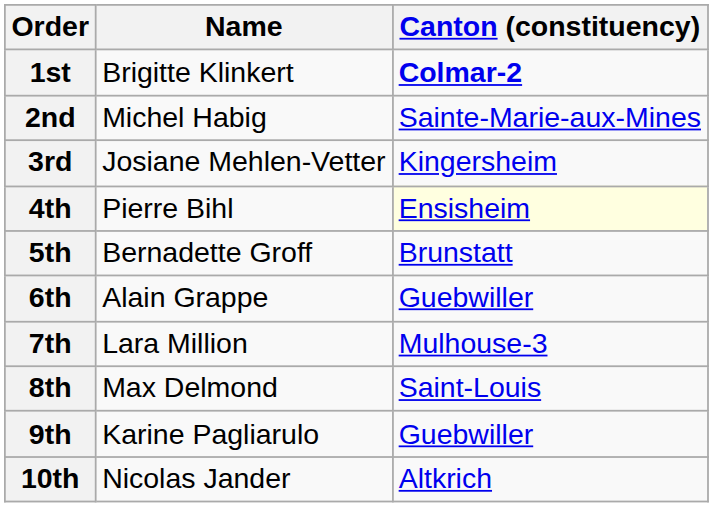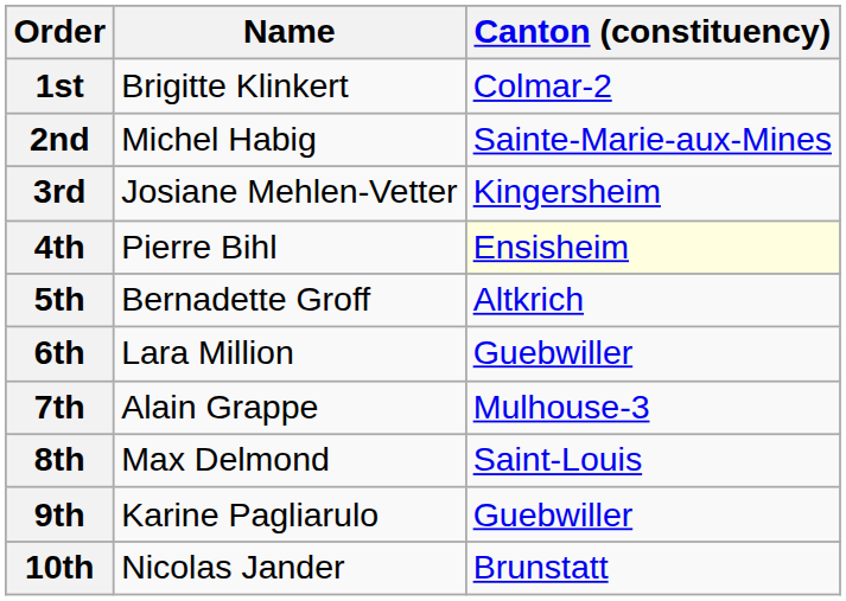 <table class="wikitable">
 <tr>
 <th>Order</th>
 <th>Name</th>
 <th><a href='#'>Canton</a> (constituency)</th>
 </tr>
 <tr>
 <th>1st</th>
 <td>Brigitte Klinkert</td>
-<td><strong><a href='#'>Colmar-2</a></strong></td>
+<td><a href='#'>Colmar-2</a></td>
 </tr>
 <tr>
 <th>2nd</th>
 <td>Michel Habig</td>
 <td><a href='#'>Sainte-Marie-aux-Mines</a></td>
 </tr>
 <tr>
 <th>3rd</th>
 <td>Josiane Mehlen-Vetter</td>
 <td><a href='#'>Kingersheim</a></td>
 </tr>
 <tr>
 <th>4th</th>
 <td>Pierre Bihl</td>
 <td style="background: lightyellow;"><a href='#'>Ensisheim</a></td>
 </tr>
 <tr>
 <th>5th</th>
 <td>Bernadette Groff</td>
-<td><a href='#'>Brunstatt</a></td>
+<td><a href='#'>Altkrich</a></td>
 </tr>
 <tr>
 <th>6th</th>
-<td>Alain Grappe</td>
+<td>Lara Million</td>
 <td><a href='#'>Guebwiller</a></td>
 </tr>
 <tr>
 <th>7th</th>
-<td>Lara Million</td>
+<td>Alain Grappe</td>
 <td><a href='#'>Mulhouse-3</a></td>
 </tr>
 <tr>
 <th>8th</th>
 <td>Max Delmond</td>
 <td><a href='#'>Saint-Louis</a></td>
 </tr>
 <tr>
 <th>9th</th>
 <td>Karine Pagliarulo</td>
 <td><a href='#'>Guebwiller</a></td>
 </tr>
 <tr>
 <th>10th</th>
 <td>Nicolas Jander</td>
-<td><a href='#'>Altkrich</a></td>
+<td><a href='#'>Brunstatt</a></td>
 </tr>
 </table>
